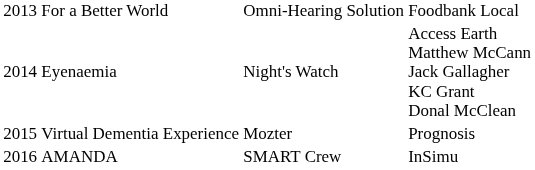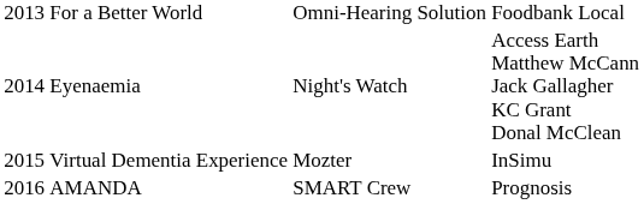 <table>
 <tr>
 <td>2013 </td>
 <td> For a Better World</td>
 <td> Omni-Hearing Solution</td>
 <td> Foodbank Local</td>
 </tr>
 <tr>
 <td>2014 </td>
 <td> Eyenaemia</td>
 <td> Night's Watch</td>
 <td> Access Earth<br>Matthew McCann<br>Jack Gallagher<br>KC Grant<br>Donal McClean<br></td>
 </tr>
 <tr>
 <td>2015 </td>
 <td> Virtual Dementia Experience</td>
 <td> Mozter</td>
-<td> Prognosis</td>
+<td> InSimu</td>
 </tr>
 <tr>
 <td>2016 </td>
 <td> AMANDA</td>
 <td> SMART Crew</td>
-<td> InSimu</td>
+<td> Prognosis</td>
 </tr>
 </table>
